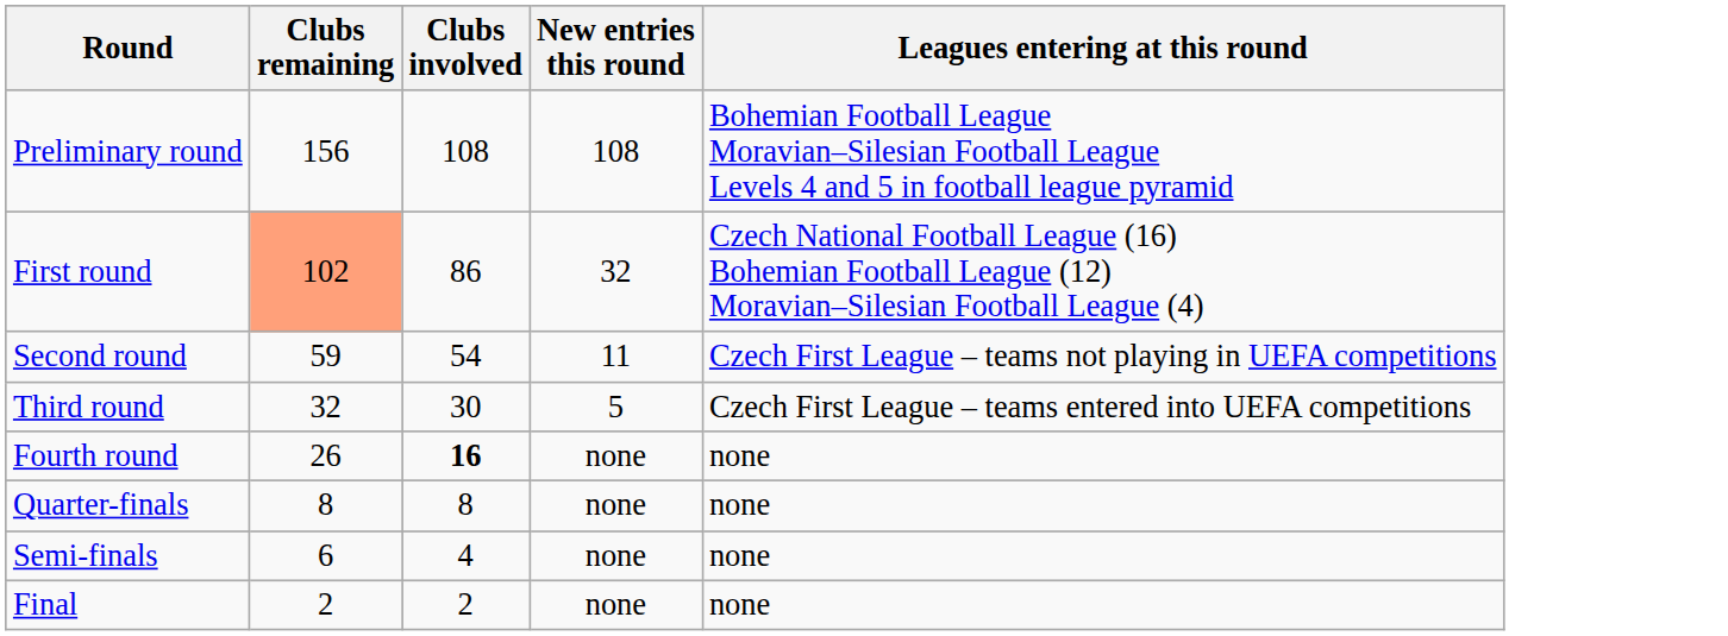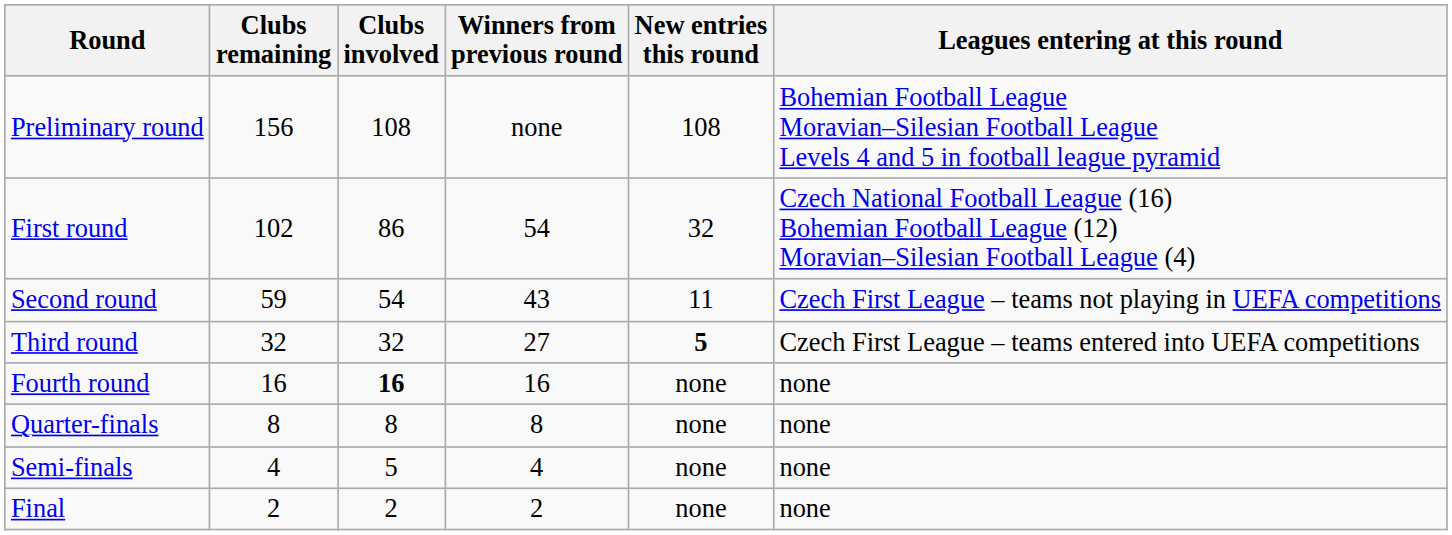 <table class="wikitable">
 <tr>
 <th>Round</th>
 <th>Clubs<br>remaining</th>
 <th>Clubs<br>involved</th>
+<th>Winners from<br>previous round</th>
 <th>New entries<br>this round</th>
 <th>Leagues entering at this round</th>
 </tr>
 <tr>
 <td><a href='#'>Preliminary round</a></td>
 <td align="center">156</td>
 <td align="center">108</td>
+<td align="center">none</td>
 <td align="center">108</td>
 <td><a href='#'>Bohemian Football League</a><br><a href='#'>Moravian–Silesian Football League</a><br><a href='#'>Levels 4 and 5 in football league pyramid</a></td>
 </tr>
 <tr>
 <td><a href='#'>First round</a></td>
-<td align="center" style="background: lightsalmon;">102</td>
+<td align="center">102</td>
 <td align="center">86</td>
+<td align="center">54</td>
 <td align="center">32</td>
 <td><a href='#'>Czech National Football League</a> (16)<br><a href='#'>Bohemian Football League</a> (12)<br><a href='#'>Moravian–Silesian Football League</a> (4)</td>
 </tr>
 <tr>
 <td><a href='#'>Second round</a></td>
 <td align="center">59</td>
 <td align="center">54</td>
+<td align="center">43</td>
 <td align="center">11</td>
 <td><a href='#'>Czech First League</a> – teams not playing in <a href='#'>UEFA competitions</a></td>
 </tr>
 <tr>
 <td><a href='#'>Third round</a></td>
 <td align="center">32</td>
-<td align="center">30</td>
-<td align="center">5</td>
+<td align="center">32</td>
+<td align="center">27</td>
+<td align="center"><strong>5</strong></td>
 <td>Czech First League – teams entered into UEFA competitions</td>
 </tr>
 <tr>
 <td><a href='#'>Fourth round</a></td>
-<td align="center">26</td>
+<td align="center">16</td>
 <td align="center"><strong>16</strong></td>
+<td align="center">16</td>
 <td align="center">none</td>
 <td>none</td>
 </tr>
 <tr>
 <td><a href='#'>Quarter-finals</a></td>
 <td align="center">8</td>
 <td align="center">8</td>
+<td align="center">8</td>
 <td align="center">none</td>
 <td>none</td>
 </tr>
 <tr>
 <td><a href='#'>Semi-finals</a></td>
-<td align="center">6</td>
+<td align="center">4</td>
+<td align="center">5</td>
 <td align="center">4</td>
 <td align="center">none</td>
 <td>none</td>
 </tr>
 <tr>
 <td><a href='#'>Final</a></td>
 <td align="center">2</td>
 <td align="center">2</td>
+<td align="center">2</td>
 <td align="center">none</td>
 <td>none</td>
 </tr>
 </table>
